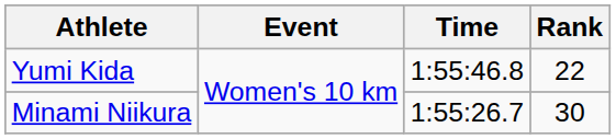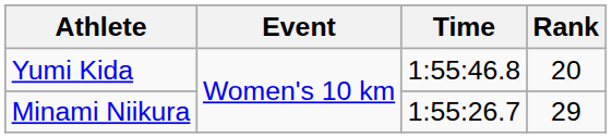 <table class="wikitable" style="font-size:90%;">
 <tr>
 <th>Athlete</th>
 <th>Event</th>
 <th>Time</th>
 <th>Rank</th>
 </tr>
 <tr align=center>
 <td align=left><a href='#'>Yumi Kida</a></td>
 <td align=left rowspan=2><a href='#'>Women's 10 km</a></td>
 <td>1:55:46.8</td>
-<td>22</td>
+<td>20</td>
 </tr>
 <tr align=center>
 <td align=left><a href='#'>Minami Niikura</a></td>
 <td>1:55:26.7</td>
-<td>30</td>
+<td>29</td>
 </tr>
 </table>
